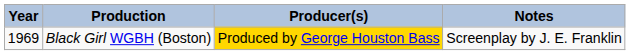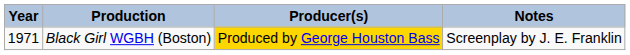 <table class="wikitable" style="font-size:90%;">
 <tr>
 <th style="background:#B0C4DE;">Year</th>
 <th style="background:#B0C4DE;">Production</th>
 <th style="background:#B0C4DE;">Producer(s)</th>
 <th style="background:#B0C4DE;">Notes</th>
 </tr>
 <tr>
-<td>1969</td>
+<td>1971</td>
 <td><em>Black Girl</em> <a href='#'>WGBH</a> (Boston)</td>
 <td style="background: gold;">Produced by <a href='#'>George Houston Bass</a></td>
 <td>Screenplay by J. E. Franklin</td>
 </tr>
 </table>
